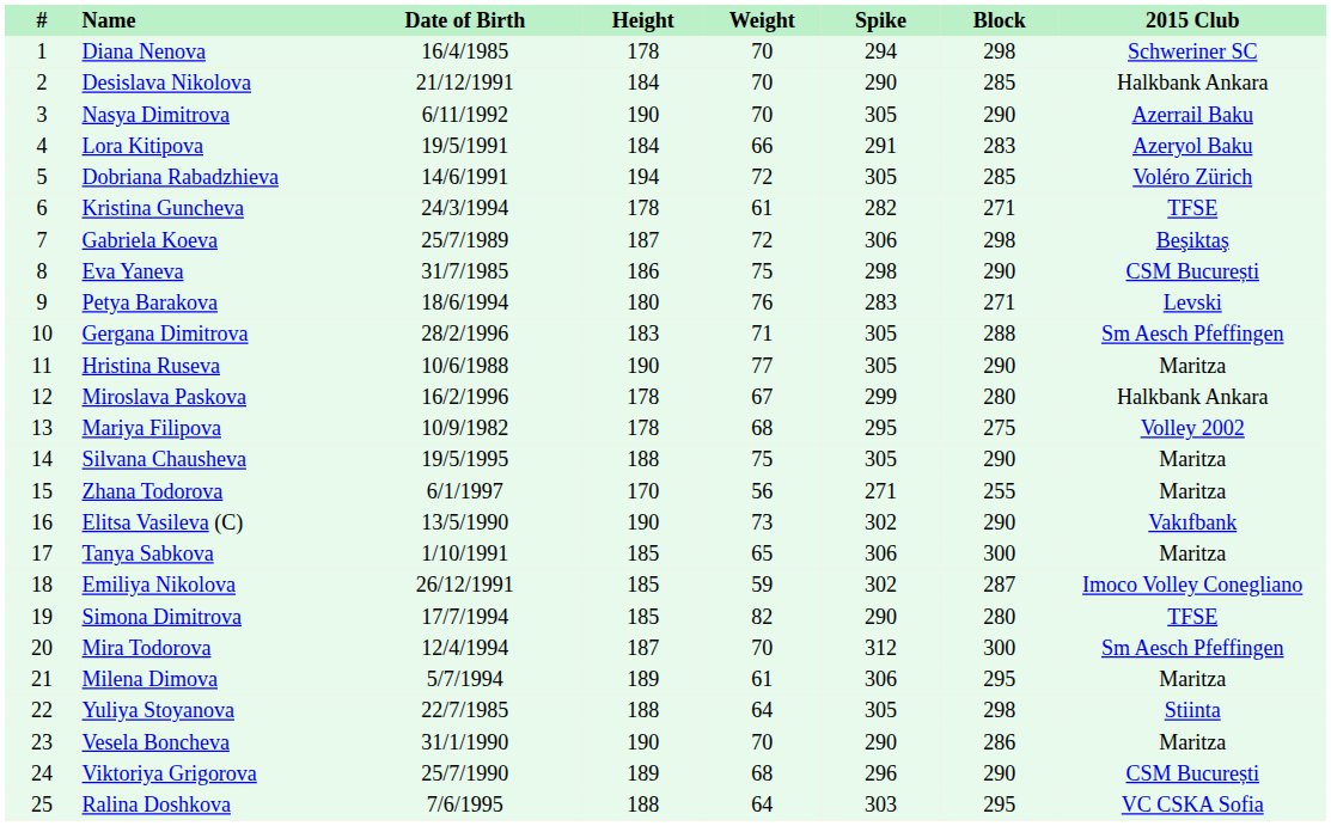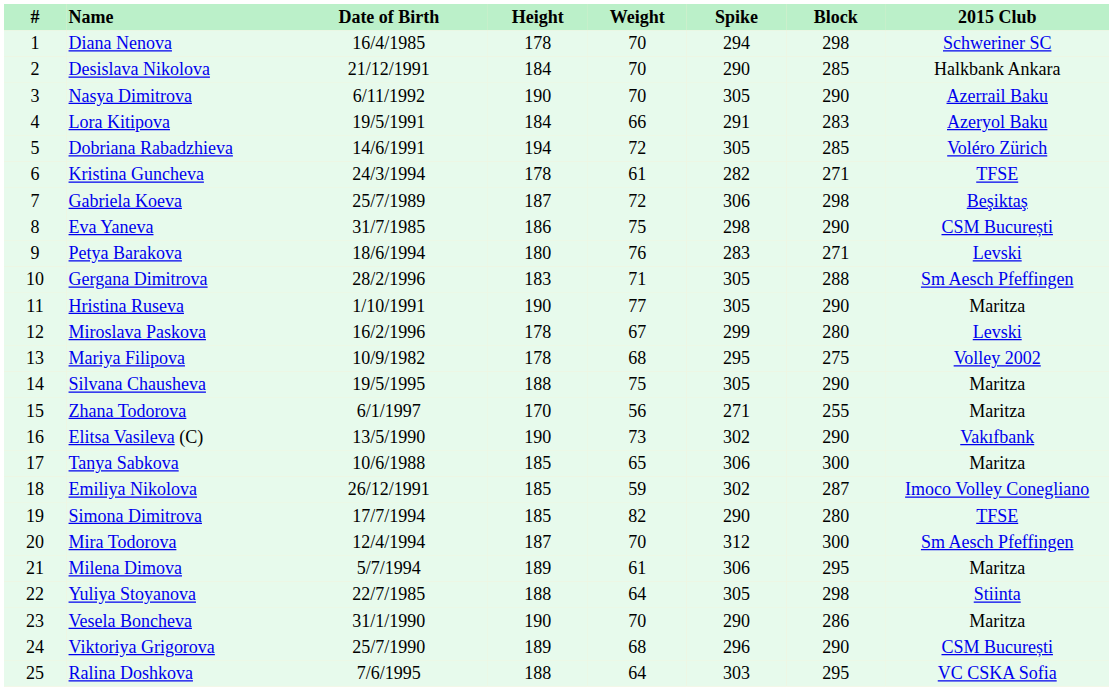 <table border=0 cellpadding=2 cellspacing=0  |- bgcolor=#FFECCE style="text-align:center; font-size:90%;" width=100%>
 <tr bgcolor=#BBF0C9>
 <th width=5%>#</th>
 <th width=18% align=left>Name</th>
 <th width=16%>Date of Birth</th>
 <th width=8%>Height</th>
 <th width=8%>Weight</th>
 <th width=8%>Spike</th>
 <th width=8%>Block</th>
 <th width=18%>2015 Club</th>
 </tr>
 <tr bgcolor=#E7FAEC>
 <td>1</td>
 <td align=left><a href='#'>Diana Nenova</a></td>
 <td>16/4/1985</td>
 <td>178</td>
 <td>70</td>
 <td>294</td>
 <td>298</td>
 <td><a href='#'>Schweriner SC</a></td>
 </tr>
 <tr bgcolor=#E7FAEC>
 <td>2</td>
 <td align=left><a href='#'>Desislava Nikolova</a></td>
 <td>21/12/1991</td>
 <td>184</td>
 <td>70</td>
 <td>290</td>
 <td>285</td>
 <td>Halkbank Ankara</td>
 </tr>
 <tr bgcolor=#E7FAEC>
 <td>3</td>
 <td align=left><a href='#'>Nasya Dimitrova</a></td>
 <td>6/11/1992</td>
 <td>190</td>
 <td>70</td>
 <td>305</td>
 <td>290</td>
 <td><a href='#'>Azerrail Baku</a></td>
 </tr>
 <tr bgcolor=#E7FAEC>
 <td>4</td>
 <td align=left><a href='#'>Lora Kitipova</a></td>
 <td>19/5/1991</td>
 <td>184</td>
 <td>66</td>
 <td>291</td>
 <td>283</td>
 <td><a href='#'>Azeryol Baku</a></td>
 </tr>
 <tr bgcolor=#E7FAEC>
 <td>5</td>
 <td align=left><a href='#'>Dobriana Rabadzhieva</a></td>
 <td>14/6/1991</td>
 <td>194</td>
 <td>72</td>
 <td>305</td>
 <td>285</td>
 <td><a href='#'>Voléro Zürich</a></td>
 </tr>
 <tr bgcolor=#E7FAEC>
 <td>6</td>
 <td align=left><a href='#'>Kristina Guncheva</a></td>
 <td>24/3/1994</td>
 <td>178</td>
 <td>61</td>
 <td>282</td>
 <td>271</td>
 <td><a href='#'>TFSE</a></td>
 </tr>
 <tr bgcolor=#E7FAEC>
 <td>7</td>
 <td align=left><a href='#'>Gabriela Koeva</a></td>
 <td>25/7/1989</td>
 <td>187</td>
 <td>72</td>
 <td>306</td>
 <td>298</td>
 <td><a href='#'>Beşiktaş</a></td>
 </tr>
 <tr bgcolor=#E7FAEC>
 <td>8</td>
 <td align=left><a href='#'>Eva Yaneva</a></td>
 <td>31/7/1985</td>
 <td>186</td>
 <td>75</td>
 <td>298</td>
 <td>290</td>
 <td><a href='#'>CSM București</a></td>
 </tr>
 <tr bgcolor=#E7FAEC>
 <td>9</td>
 <td align=left><a href='#'>Petya Barakova</a></td>
 <td>18/6/1994</td>
 <td>180</td>
 <td>76</td>
 <td>283</td>
 <td>271</td>
 <td><a href='#'>Levski</a></td>
 </tr>
 <tr bgcolor=#E7FAEC>
 <td>10</td>
 <td align=left><a href='#'>Gergana Dimitrova</a></td>
 <td>28/2/1996</td>
 <td>183</td>
 <td>71</td>
 <td>305</td>
 <td>288</td>
 <td><a href='#'>Sm Aesch Pfeffingen</a></td>
 </tr>
 <tr bgcolor=#E7FAEC>
 <td>11</td>
 <td align=left><a href='#'>Hristina Ruseva</a></td>
-<td>10/6/1988</td>
+<td>1/10/1991</td>
 <td>190</td>
 <td>77</td>
 <td>305</td>
 <td>290</td>
 <td>Maritza</td>
 </tr>
 <tr bgcolor=#E7FAEC>
 <td>12</td>
 <td align=left><a href='#'>Miroslava Paskova</a></td>
 <td>16/2/1996</td>
 <td>178</td>
 <td>67</td>
 <td>299</td>
 <td>280</td>
-<td>Halkbank Ankara</td>
+<td><a href='#'>Levski</a></td>
 </tr>
 <tr bgcolor=#E7FAEC>
 <td>13</td>
 <td align=left><a href='#'>Mariya Filipova</a></td>
 <td>10/9/1982</td>
 <td>178</td>
 <td>68</td>
 <td>295</td>
 <td>275</td>
 <td><a href='#'>Volley 2002</a></td>
 </tr>
 <tr bgcolor=#E7FAEC>
 <td>14</td>
 <td align=left><a href='#'>Silvana Chausheva</a></td>
 <td>19/5/1995</td>
 <td>188</td>
 <td>75</td>
 <td>305</td>
 <td>290</td>
 <td>Maritza</td>
 </tr>
 <tr bgcolor=#E7FAEC>
 <td>15</td>
 <td align=left><a href='#'>Zhana Todorova</a></td>
 <td>6/1/1997</td>
 <td>170</td>
 <td>56</td>
 <td>271</td>
 <td>255</td>
 <td>Maritza</td>
 </tr>
 <tr bgcolor=#E7FAEC>
 <td>16</td>
 <td align=left><a href='#'>Elitsa Vasileva</a> (C)</td>
 <td>13/5/1990</td>
 <td>190</td>
 <td>73</td>
 <td>302</td>
 <td>290</td>
 <td><a href='#'>Vakıfbank</a></td>
 </tr>
 <tr bgcolor=#E7FAEC>
 <td>17</td>
 <td align=left><a href='#'>Tanya Sabkova</a></td>
-<td>1/10/1991</td>
+<td>10/6/1988</td>
 <td>185</td>
 <td>65</td>
 <td>306</td>
 <td>300</td>
 <td>Maritza</td>
 </tr>
 <tr bgcolor=#E7FAEC>
 <td>18</td>
 <td align=left><a href='#'>Emiliya Nikolova</a></td>
 <td>26/12/1991</td>
 <td>185</td>
 <td>59</td>
 <td>302</td>
 <td>287</td>
 <td><a href='#'>Imoco Volley Conegliano</a></td>
 </tr>
 <tr bgcolor=#E7FAEC>
 <td>19</td>
 <td align=left><a href='#'>Simona Dimitrova</a></td>
 <td>17/7/1994</td>
 <td>185</td>
 <td>82</td>
 <td>290</td>
 <td>280</td>
 <td><a href='#'>TFSE</a></td>
 </tr>
 <tr bgcolor=#E7FAEC>
 <td>20</td>
 <td align=left><a href='#'>Mira Todorova</a></td>
 <td>12/4/1994</td>
 <td>187</td>
 <td>70</td>
 <td>312</td>
 <td>300</td>
 <td><a href='#'>Sm Aesch Pfeffingen</a></td>
 </tr>
 <tr bgcolor=#E7FAEC>
 <td>21</td>
 <td align=left><a href='#'>Milena Dimova</a></td>
 <td>5/7/1994</td>
 <td>189</td>
 <td>61</td>
 <td>306</td>
 <td>295</td>
 <td>Maritza</td>
 </tr>
 <tr bgcolor=#E7FAEC>
 <td>22</td>
 <td align=left><a href='#'>Yuliya Stoyanova</a></td>
 <td>22/7/1985</td>
 <td>188</td>
 <td>64</td>
 <td>305</td>
 <td>298</td>
 <td><a href='#'>Stiinta</a></td>
 </tr>
 <tr bgcolor=#E7FAEC>
 <td>23</td>
 <td align=left><a href='#'>Vesela Boncheva</a></td>
 <td>31/1/1990</td>
 <td>190</td>
 <td>70</td>
 <td>290</td>
 <td>286</td>
 <td>Maritza</td>
 </tr>
 <tr bgcolor=#E7FAEC>
 <td>24</td>
 <td align=left><a href='#'>Viktoriya Grigorova</a></td>
 <td>25/7/1990</td>
 <td>189</td>
 <td>68</td>
 <td>296</td>
 <td>290</td>
 <td><a href='#'>CSM București</a></td>
 </tr>
 <tr bgcolor=#E7FAEC>
 <td>25</td>
 <td align=left><a href='#'>Ralina Doshkova</a></td>
 <td>7/6/1995</td>
 <td>188</td>
 <td>64</td>
 <td>303</td>
 <td>295</td>
 <td><a href='#'>VC CSKA Sofia</a></td>
 </tr>
 <tr bgcolor=#E7FAEC>
 </tr>
 </table>
